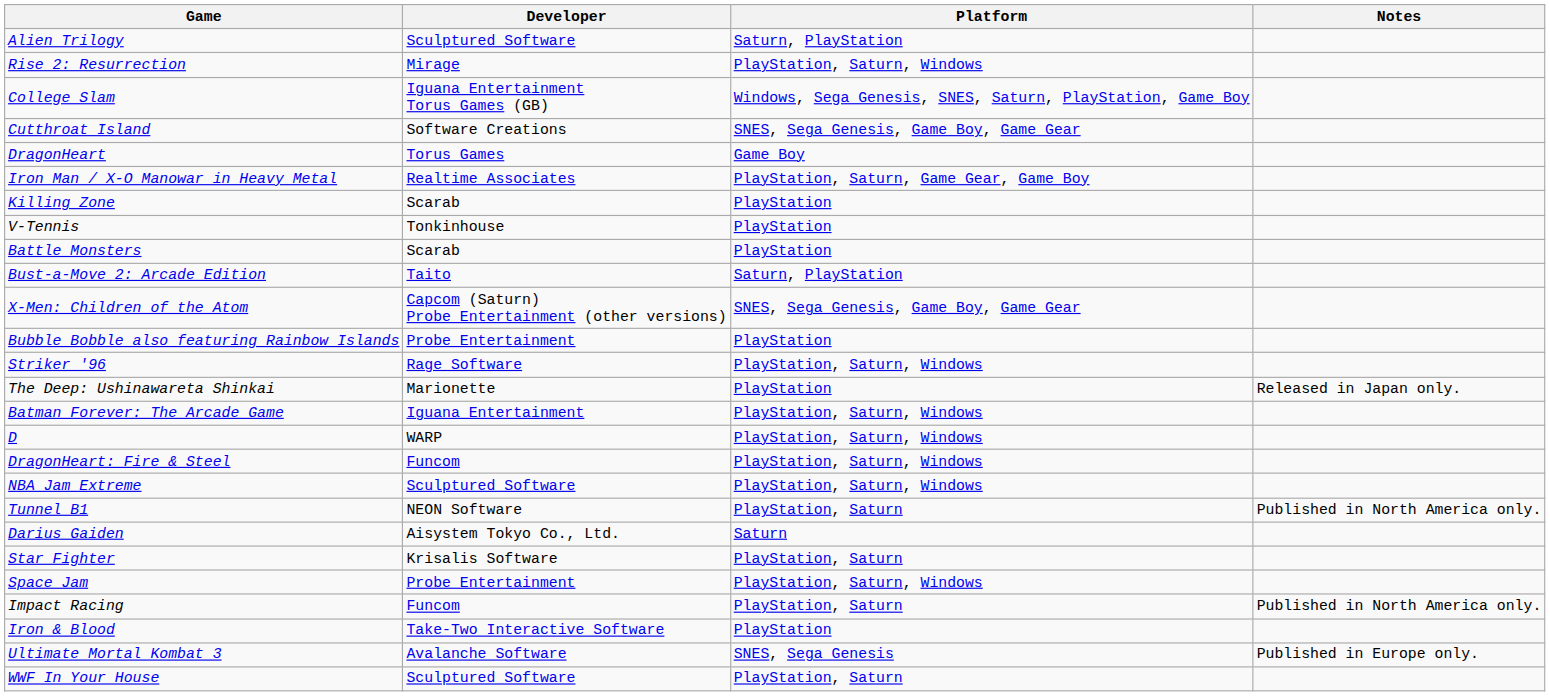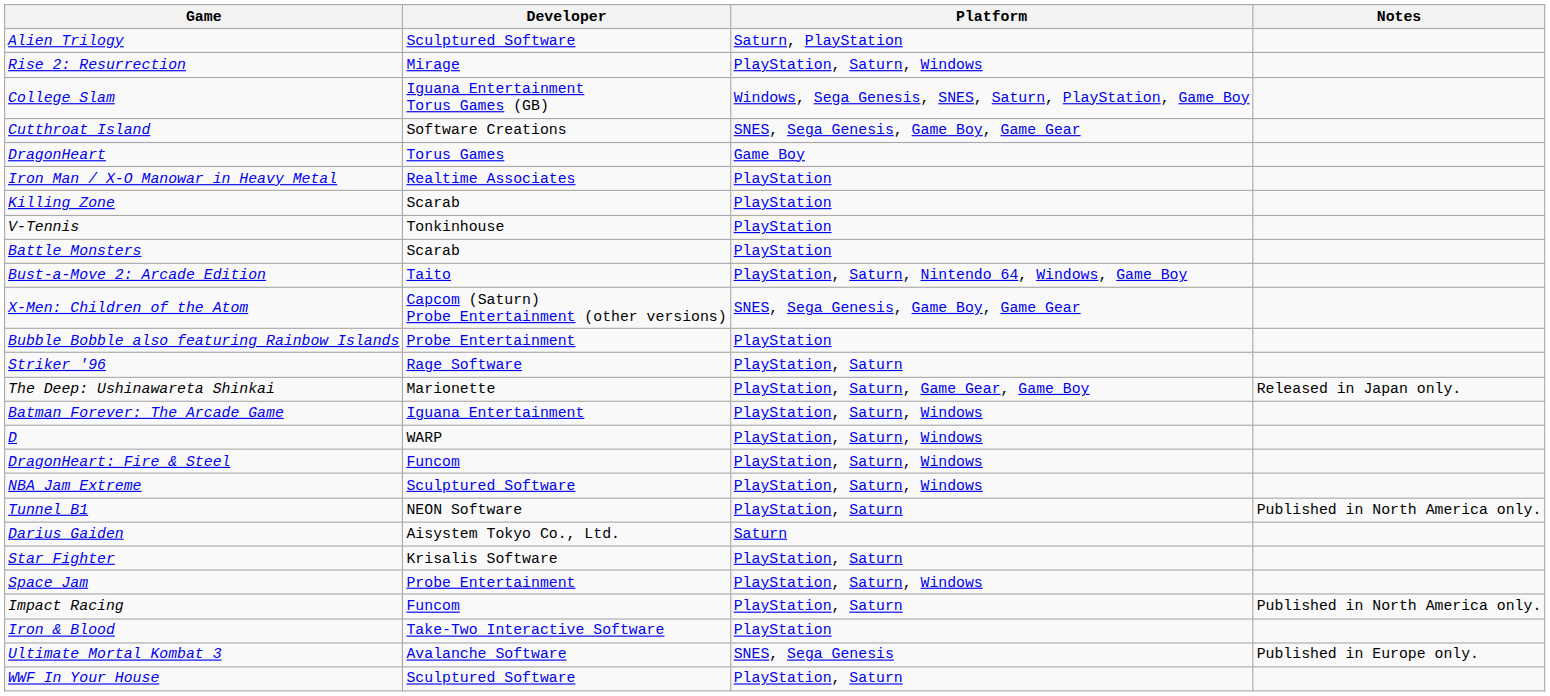 <table class="wikitable sortable">
 <tr>
 <th>Game</th>
 <th>Developer</th>
 <th>Platform</th>
 <th>Notes</th>
 </tr>
 <tr>
 <td><em><a href='#'>Alien Trilogy</a></em></td>
 <td><a href='#'>Sculptured Software</a></td>
 <td><a href='#'>Saturn</a>, <a href='#'>PlayStation</a></td>
 <td></td>
 </tr>
 <tr>
 <td><em><a href='#'>Rise 2: Resurrection</a></em></td>
 <td><a href='#'>Mirage</a></td>
 <td><a href='#'>PlayStation</a>, <a href='#'>Saturn</a>, <a href='#'>Windows</a></td>
 <td></td>
 </tr>
 <tr>
 <td><em><a href='#'>College Slam</a></em></td>
 <td><a href='#'>Iguana Entertainment</a><br><a href='#'>Torus Games</a> (GB)</td>
 <td><a href='#'>Windows</a>, <a href='#'>Sega Genesis</a>, <a href='#'>SNES</a>, <a href='#'>Saturn</a>, <a href='#'>PlayStation</a>, <a href='#'>Game Boy</a></td>
 <td></td>
 </tr>
 <tr>
 <td><em><a href='#'>Cutthroat Island</a></em></td>
 <td>Software Creations</td>
 <td><a href='#'>SNES</a>, <a href='#'>Sega Genesis</a>, <a href='#'>Game Boy</a>, <a href='#'>Game Gear</a></td>
 <td></td>
 </tr>
 <tr>
 <td><em><a href='#'>DragonHeart</a></em></td>
 <td><a href='#'>Torus Games</a></td>
 <td><a href='#'>Game Boy</a></td>
 <td></td>
 </tr>
 <tr>
 <td><em><a href='#'>Iron Man / X-O Manowar in Heavy Metal</a></em></td>
 <td><a href='#'>Realtime Associates</a></td>
-<td><a href='#'>PlayStation</a>, <a href='#'>Saturn</a>, <a href='#'>Game Gear</a>, <a href='#'>Game Boy</a></td>
+<td><a href='#'>PlayStation</a></td>
 <td></td>
 </tr>
 <tr>
 <td><em><a href='#'>Killing Zone</a></em></td>
 <td>Scarab</td>
 <td><a href='#'>PlayStation</a></td>
 <td></td>
 </tr>
 <tr>
 <td><em>V-Tennis</em></td>
 <td>Tonkinhouse</td>
 <td><a href='#'>PlayStation</a></td>
 <td></td>
 </tr>
 <tr>
 <td><em><a href='#'>Battle Monsters</a></em></td>
 <td>Scarab</td>
 <td><a href='#'>PlayStation</a></td>
 <td></td>
 </tr>
 <tr>
 <td><em><a href='#'>Bust-a-Move 2: Arcade Edition</a></em></td>
 <td><a href='#'>Taito</a></td>
-<td><a href='#'>Saturn</a>, <a href='#'>PlayStation</a></td>
+<td><a href='#'>PlayStation</a>, <a href='#'>Saturn</a>, <a href='#'>Nintendo 64</a>, <a href='#'>Windows</a>, <a href='#'>Game Boy</a></td>
 <td></td>
 </tr>
 <tr>
 <td><em><a href='#'>X-Men: Children of the Atom</a></em></td>
 <td><a href='#'>Capcom</a> (Saturn)<br><a href='#'>Probe Entertainment</a> (other versions)</td>
 <td><a href='#'>SNES</a>, <a href='#'>Sega Genesis</a>, <a href='#'>Game Boy</a>, <a href='#'>Game Gear</a></td>
 <td></td>
 </tr>
 <tr>
 <td><em><a href='#'>Bubble Bobble also featuring Rainbow Islands</a></em></td>
 <td><a href='#'>Probe Entertainment</a></td>
 <td><a href='#'>PlayStation</a></td>
 <td></td>
 </tr>
 <tr>
 <td><em><a href='#'>Striker '96</a></em></td>
 <td><a href='#'>Rage Software</a></td>
-<td><a href='#'>PlayStation</a>, <a href='#'>Saturn</a>, <a href='#'>Windows</a></td>
+<td><a href='#'>PlayStation</a>, <a href='#'>Saturn</a></td>
 <td></td>
 </tr>
 <tr>
 <td><em>The Deep: Ushinawareta Shinkai</em></td>
 <td>Marionette</td>
-<td><a href='#'>PlayStation</a></td>
+<td><a href='#'>PlayStation</a>, <a href='#'>Saturn</a>, <a href='#'>Game Gear</a>, <a href='#'>Game Boy</a></td>
 <td>Released in Japan only.</td>
 </tr>
 <tr>
 <td><em><a href='#'>Batman Forever: The Arcade Game</a></em></td>
 <td><a href='#'>Iguana Entertainment</a></td>
 <td><a href='#'>PlayStation</a>, <a href='#'>Saturn</a>, <a href='#'>Windows</a></td>
 <td></td>
 </tr>
 <tr>
 <td><em><a href='#'>D</a></em></td>
 <td>WARP</td>
 <td><a href='#'>PlayStation</a>, <a href='#'>Saturn</a>, <a href='#'>Windows</a></td>
 <td></td>
 </tr>
 <tr>
 <td><em><a href='#'>DragonHeart: Fire & Steel</a></em></td>
 <td><a href='#'>Funcom</a></td>
 <td><a href='#'>PlayStation</a>, <a href='#'>Saturn</a>, <a href='#'>Windows</a></td>
 <td></td>
 </tr>
 <tr>
 <td><em><a href='#'>NBA Jam Extreme</a></em></td>
 <td><a href='#'>Sculptured Software</a></td>
 <td><a href='#'>PlayStation</a>, <a href='#'>Saturn</a>, <a href='#'>Windows</a></td>
 <td></td>
 </tr>
 <tr>
 <td><em><a href='#'>Tunnel B1</a></em></td>
 <td>NEON Software</td>
 <td><a href='#'>PlayStation</a>, <a href='#'>Saturn</a></td>
 <td>Published in North America only.</td>
 </tr>
 <tr>
 <td><em><a href='#'>Darius Gaiden</a></em></td>
 <td>Aisystem Tokyo Co., Ltd.</td>
 <td><a href='#'>Saturn</a></td>
 <td></td>
 </tr>
 <tr>
 <td><em><a href='#'>Star Fighter</a></em></td>
 <td>Krisalis Software</td>
 <td><a href='#'>PlayStation</a>, <a href='#'>Saturn</a></td>
 <td></td>
 </tr>
 <tr>
 <td><em><a href='#'>Space Jam</a></em></td>
 <td><a href='#'>Probe Entertainment</a></td>
 <td><a href='#'>PlayStation</a>, <a href='#'>Saturn</a>, <a href='#'>Windows</a></td>
 <td></td>
 </tr>
 <tr>
 <td><em>Impact Racing</em></td>
 <td><a href='#'>Funcom</a></td>
 <td><a href='#'>PlayStation</a>, <a href='#'>Saturn</a></td>
 <td>Published in North America only.</td>
 </tr>
 <tr>
 <td><em><a href='#'>Iron & Blood</a></em></td>
 <td><a href='#'>Take-Two Interactive Software</a></td>
 <td><a href='#'>PlayStation</a></td>
 <td></td>
 </tr>
 <tr>
 <td><em><a href='#'>Ultimate Mortal Kombat 3</a></em></td>
 <td><a href='#'>Avalanche Software</a></td>
 <td><a href='#'>SNES</a>, <a href='#'>Sega Genesis</a></td>
 <td>Published in Europe only.</td>
 </tr>
 <tr>
 <td><em><a href='#'>WWF In Your House</a></em></td>
 <td><a href='#'>Sculptured Software</a></td>
 <td><a href='#'>PlayStation</a>, <a href='#'>Saturn</a></td>
 <td></td>
 </tr>
 </table>
